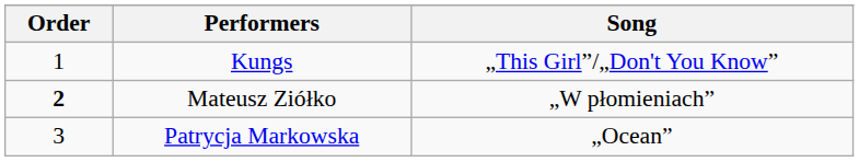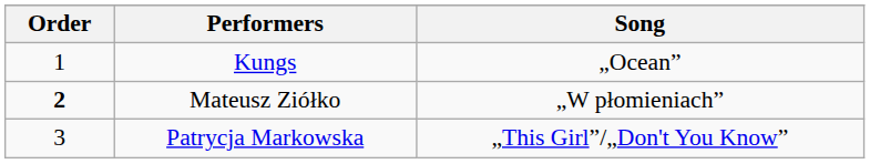 <table class="wikitable" style="text-align:center; width:65%;">
 <tr>
 </tr>
 <tr>
 <th>Order</th>
 <th>Performers</th>
 <th>Song</th>
 </tr>
 <tr>
 <td>1</td>
 <td><a href='#'>Kungs</a></td>
-<td>„<a href='#'>This Girl</a>”/„<a href='#'>Don't You Know</a>”</td>
+<td>„Ocean”</td>
 </tr>
 <tr>
 <td><strong>2</strong></td>
 <td>Mateusz Ziółko</td>
 <td>„W płomieniach”</td>
 </tr>
 <tr>
 <td>3</td>
 <td><a href='#'>Patrycja Markowska</a></td>
-<td>„Ocean”</td>
+<td>„<a href='#'>This Girl</a>”/„<a href='#'>Don't You Know</a>”</td>
 </tr>
 </table>
